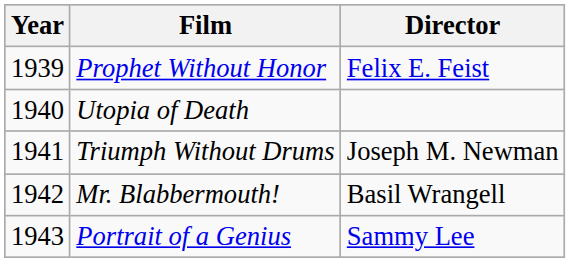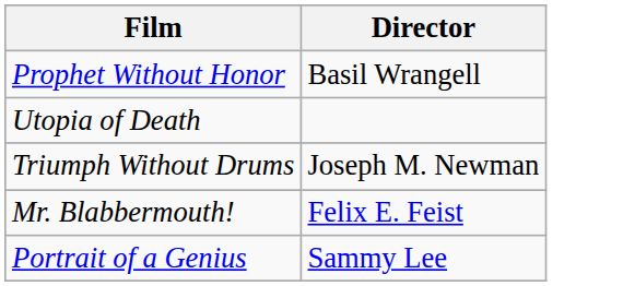 <table class="wikitable">
 <tr>
-<th>Year</th>
 <th>Film</th>
 <th>Director</th>
 </tr>
 <tr>
-<td>1939</td>
 <td><em><a href='#'>Prophet Without Honor</a></em></td>
-<td><a href='#'>Felix E. Feist</a></td>
+<td>Basil Wrangell</td>
 </tr>
 <tr>
-<td>1940</td>
 <td><em>Utopia of Death</em></td>
 <td></td>
 </tr>
 <tr>
-<td>1941</td>
 <td><em>Triumph Without Drums</em></td>
 <td>Joseph M. Newman</td>
 </tr>
 <tr>
-<td>1942</td>
 <td><em>Mr. Blabbermouth!</em></td>
-<td>Basil Wrangell</td>
+<td><a href='#'>Felix E. Feist</a></td>
 </tr>
 <tr>
-<td>1943</td>
 <td><em><a href='#'>Portrait of a Genius</a></em></td>
 <td><a href='#'>Sammy Lee</a></td>
 </tr>
 </table>
